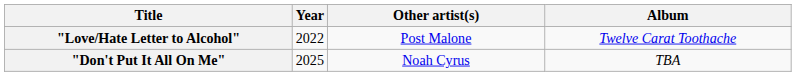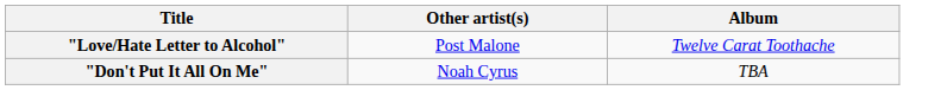 <table class="wikitable plainrowheaders" style="text-align:center;">
 <tr>
 <th scope="col" style="width:20em;">Title</th>
-<th scope="col" style="width:1em;">Year</th>
 <th scope="col" style="width:15em;">Other artist(s)</th>
 <th scope="col" style="width:17em;">Album</th>
 </tr>
 <tr>
 <th scope="row">"Love/Hate Letter to Alcohol"</th>
-<td>2022</td>
 <td><a href='#'>Post Malone</a></td>
 <td><em><a href='#'>Twelve Carat Toothache</a></em></td>
 </tr>
 <tr>
 <th scope="row">"Don't Put It All On Me"</th>
-<td>2025</td>
 <td><a href='#'>Noah Cyrus</a></td>
 <td><em>TBA</em></td>
 </tr>
 </table>
